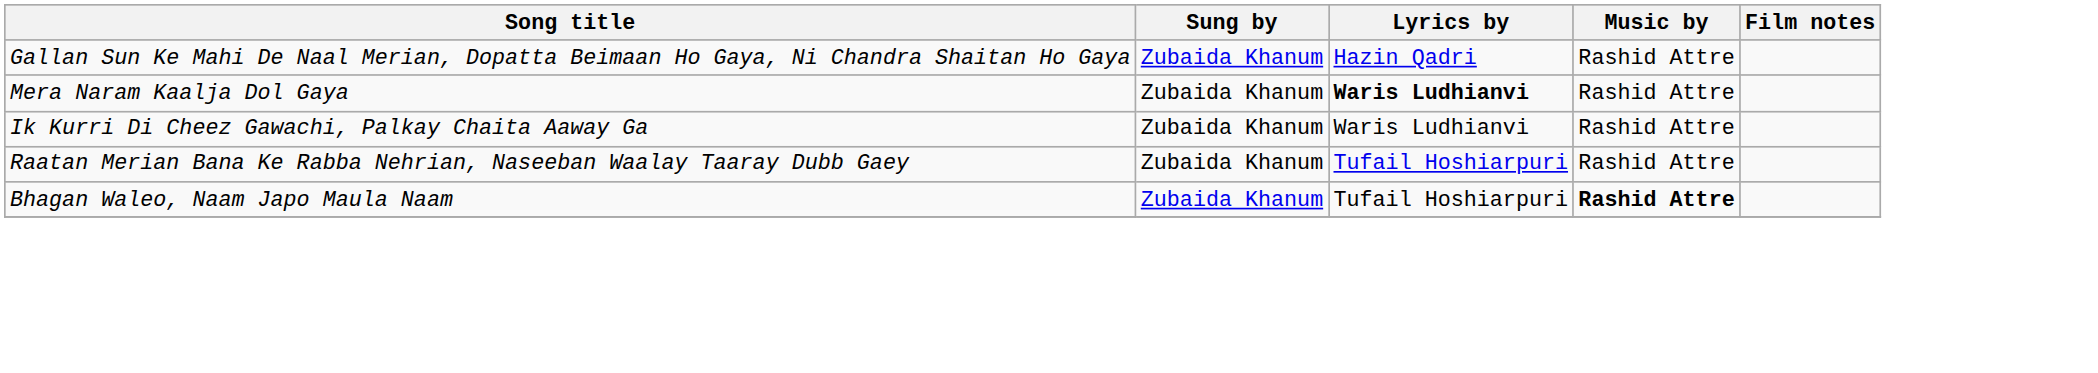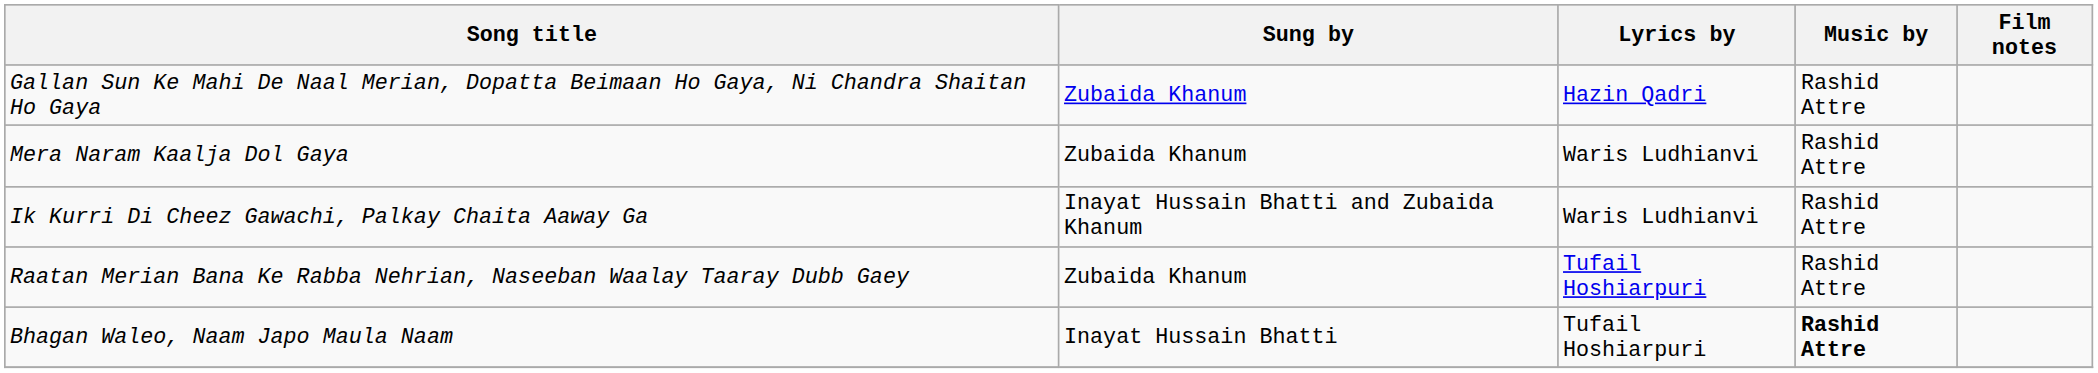 <table class= "wikitable">
 <tr>
 <th>Song title</th>
 <th>Sung by</th>
 <th>Lyrics by</th>
 <th>Music by</th>
 <th>Film notes</th>
 </tr>
 <tr>
 <td><em>Gallan Sun Ke Mahi De Naal Merian, Dopatta Beimaan Ho Gaya, Ni Chandra Shaitan Ho Gaya</em></td>
 <td><a href='#'>Zubaida Khanum</a></td>
 <td><a href='#'>Hazin Qadri</a></td>
 <td>Rashid Attre</td>
 <td></td>
 </tr>
 <tr>
 <td><em>Mera Naram Kaalja Dol Gaya</em></td>
 <td>Zubaida Khanum</td>
-<td><strong>Waris Ludhianvi</strong></td>
+<td>Waris Ludhianvi</td>
 <td>Rashid Attre</td>
 <td></td>
 </tr>
 <tr>
 <td><em>Ik Kurri Di Cheez Gawachi, Palkay Chaita Aaway Ga</em></td>
-<td>Zubaida Khanum</td>
+<td>Inayat Hussain Bhatti and Zubaida Khanum</td>
 <td>Waris Ludhianvi</td>
 <td>Rashid Attre</td>
 <td></td>
 </tr>
 <tr>
 <td><em>Raatan Merian Bana Ke Rabba Nehrian, Naseeban Waalay Taaray Dubb Gaey</em></td>
 <td>Zubaida Khanum</td>
 <td><a href='#'>Tufail Hoshiarpuri</a></td>
 <td>Rashid Attre</td>
 </tr>
 <tr>
 <td><em>Bhagan Waleo, Naam Japo Maula Naam</em></td>
-<td><a href='#'>Zubaida Khanum</a></td>
+<td>Inayat Hussain Bhatti</td>
 <td>Tufail Hoshiarpuri</td>
 <td><strong>Rashid Attre</strong></td>
 <td></td>
 </tr>
 <tr>
 </tr>
 </table>
